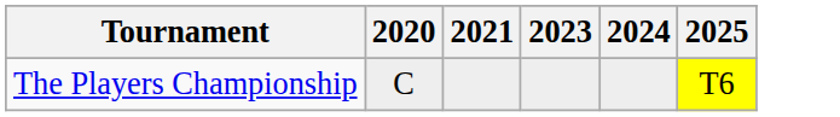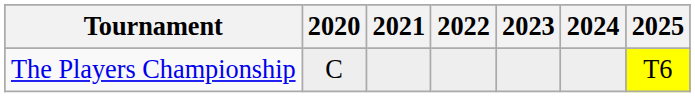 <table class="wikitable" style="font-size:95%;text-align:center;">
 <tr>
 <th>Tournament</th>
 <th>2020</th>
 <th>2021</th>
+<th>2022</th>
 <th>2023</th>
 <th>2024</th>
 <th>2025</th>
 </tr>
 <tr>
 <td align=left><a href='#'>The Players Championship</a></td>
 <td style="background:#eeeeee;">C</td>
 <td style="background:#eeeeee;"></td>
 <td style="background:#eeeeee;"></td>
 <td style="background:#eeeeee;"></td>
+<td style="background:#eeeeee;"></td>
 <td style="background:yellow;">T6</td>
 </tr>
 </table>
